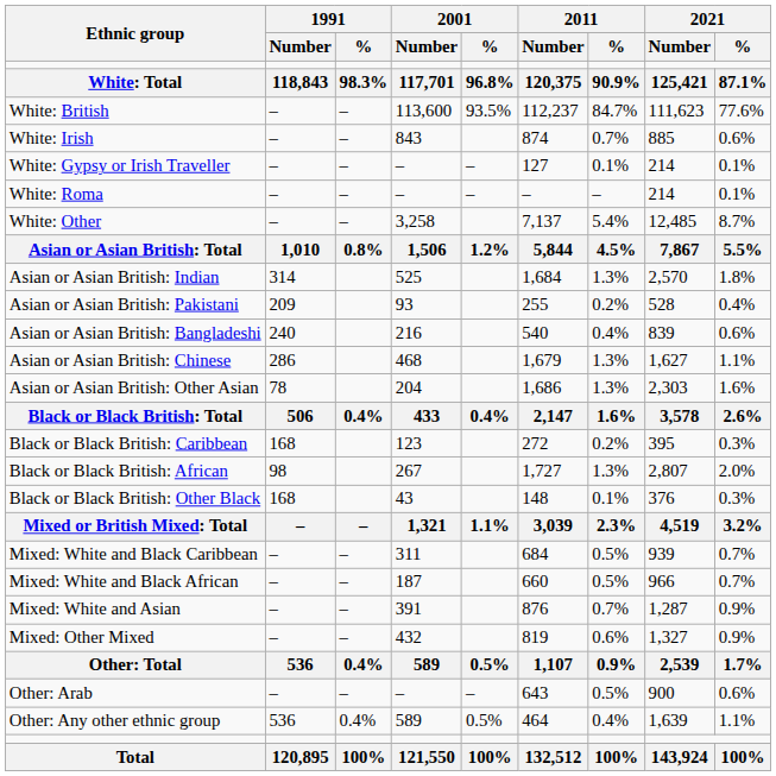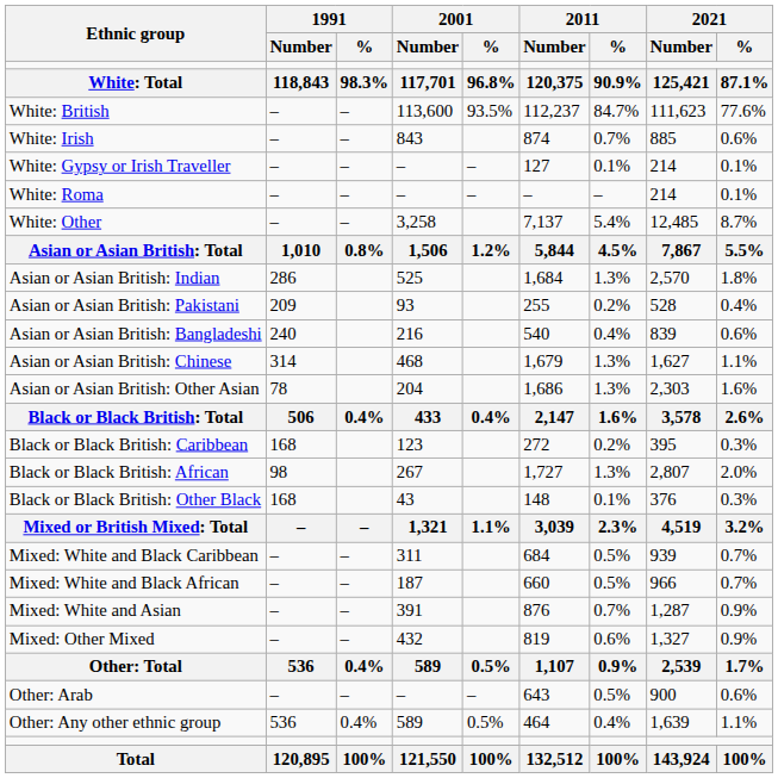 <table class="wikitable sortable mw-collapsible mw-collapsed">
 <tr>
 <th rowspan="2">Ethnic group</th>
 <th colspan="2">1991</th>
 <th colspan="2">2001</th>
 <th colspan="2">2011</th>
 <th colspan="2">2021</th>
 </tr>
 <tr>
 <th>Number</th>
 <th>%</th>
 <th>Number</th>
 <th>%</th>
 <th>Number</th>
 <th>%</th>
 <th>Number</th>
 <th>%</th>
 </tr>
 <tr>
 <td></td>
 <td></td>
 <td></td>
 <td></td>
 <td></td>
 <td></td>
 <td></td>
 </tr>
 <tr>
 <th><a href='#'>White</a>: Total</th>
 <th>118,843</th>
 <th>98.3%</th>
 <th>117,701</th>
 <th>96.8%</th>
 <th>120,375</th>
 <th>90.9%</th>
 <th>125,421</th>
 <th>87.1%</th>
 </tr>
 <tr>
 <td>White: <a href='#'>British</a></td>
 <td>–</td>
 <td>–</td>
 <td>113,600</td>
 <td>93.5%</td>
 <td>112,237</td>
 <td>84.7%</td>
 <td>111,623</td>
 <td>77.6%</td>
 </tr>
 <tr>
 <td>White: <a href='#'>Irish</a></td>
 <td>–</td>
 <td>–</td>
 <td>843</td>
 <td></td>
 <td>874</td>
 <td>0.7%</td>
 <td>885</td>
 <td>0.6%</td>
 </tr>
 <tr>
 <td>White: <a href='#'>Gypsy or Irish Traveller</a></td>
 <td>–</td>
 <td>–</td>
 <td>–</td>
 <td>–</td>
 <td>127</td>
 <td>0.1%</td>
 <td>214</td>
 <td>0.1%</td>
 </tr>
 <tr>
 <td>White: <a href='#'>Roma</a></td>
 <td>–</td>
 <td>–</td>
 <td>–</td>
 <td>–</td>
 <td>–</td>
 <td>–</td>
 <td>214</td>
 <td>0.1%</td>
 </tr>
 <tr>
 <td>White: <a href='#'>Other</a></td>
 <td>–</td>
 <td>–</td>
 <td>3,258</td>
 <td></td>
 <td>7,137</td>
 <td>5.4%</td>
 <td>12,485</td>
 <td>8.7%</td>
 </tr>
 <tr>
 <th><a href='#'>Asian or Asian British</a>: Total</th>
 <th>1,010</th>
 <th>0.8%</th>
 <th>1,506</th>
 <th>1.2%</th>
 <th>5,844</th>
 <th>4.5%</th>
 <th>7,867</th>
 <th>5.5%</th>
 </tr>
 <tr>
 <td>Asian or Asian British: <a href='#'>Indian</a></td>
-<td>314</td>
+<td>286</td>
 <td></td>
 <td>525</td>
 <td></td>
 <td>1,684</td>
 <td>1.3%</td>
 <td>2,570</td>
 <td>1.8%</td>
 </tr>
 <tr>
 <td>Asian or Asian British: <a href='#'>Pakistani</a></td>
 <td>209</td>
 <td></td>
 <td>93</td>
 <td></td>
 <td>255</td>
 <td>0.2%</td>
 <td>528</td>
 <td>0.4%</td>
 </tr>
 <tr>
 <td>Asian or Asian British: <a href='#'>Bangladeshi</a></td>
 <td>240</td>
 <td></td>
 <td>216</td>
 <td></td>
 <td>540</td>
 <td>0.4%</td>
 <td>839</td>
 <td>0.6%</td>
 </tr>
 <tr>
 <td>Asian or Asian British: <a href='#'>Chinese</a></td>
-<td>286</td>
+<td>314</td>
 <td></td>
 <td>468</td>
 <td></td>
 <td>1,679</td>
 <td>1.3%</td>
 <td>1,627</td>
 <td>1.1%</td>
 </tr>
 <tr>
 <td>Asian or Asian British: Other Asian</td>
 <td>78</td>
 <td></td>
 <td>204</td>
 <td></td>
 <td>1,686</td>
 <td>1.3%</td>
 <td>2,303</td>
 <td>1.6%</td>
 </tr>
 <tr>
 <th><a href='#'>Black or Black British</a>: Total</th>
 <th>506</th>
 <th>0.4%</th>
 <th>433</th>
 <th>0.4%</th>
 <th>2,147</th>
 <th>1.6%</th>
 <th>3,578</th>
 <th>2.6%</th>
 </tr>
 <tr>
 <td>Black or Black British: <a href='#'>Caribbean</a></td>
 <td>168</td>
 <td></td>
 <td>123</td>
 <td></td>
 <td>272</td>
 <td>0.2%</td>
 <td>395</td>
 <td>0.3%</td>
 </tr>
 <tr>
 <td>Black or Black British: <a href='#'>African</a></td>
 <td>98</td>
 <td></td>
 <td>267</td>
 <td></td>
 <td>1,727</td>
 <td>1.3%</td>
 <td>2,807</td>
 <td>2.0%</td>
 </tr>
 <tr>
 <td>Black or Black British: <a href='#'>Other Black</a></td>
 <td>168</td>
 <td></td>
 <td>43</td>
 <td></td>
 <td>148</td>
 <td>0.1%</td>
 <td>376</td>
 <td>0.3%</td>
 </tr>
 <tr>
 <th><a href='#'>Mixed or British Mixed</a>: Total</th>
 <th>–</th>
 <th>–</th>
 <th>1,321</th>
 <th>1.1%</th>
 <th>3,039</th>
 <th>2.3%</th>
 <th>4,519</th>
 <th>3.2%</th>
 </tr>
 <tr>
 <td>Mixed: White and Black Caribbean</td>
 <td>–</td>
 <td>–</td>
 <td>311</td>
 <td></td>
 <td>684</td>
 <td>0.5%</td>
 <td>939</td>
 <td>0.7%</td>
 </tr>
 <tr>
 <td>Mixed: White and Black African</td>
 <td>–</td>
 <td>–</td>
 <td>187</td>
 <td></td>
 <td>660</td>
 <td>0.5%</td>
 <td>966</td>
 <td>0.7%</td>
 </tr>
 <tr>
 <td>Mixed: White and Asian</td>
 <td>–</td>
 <td>–</td>
 <td>391</td>
 <td></td>
 <td>876</td>
 <td>0.7%</td>
 <td>1,287</td>
 <td>0.9%</td>
 </tr>
 <tr>
 <td>Mixed: Other Mixed</td>
 <td>–</td>
 <td>–</td>
 <td>432</td>
 <td></td>
 <td>819</td>
 <td>0.6%</td>
 <td>1,327</td>
 <td>0.9%</td>
 </tr>
 <tr>
 <th>Other: Total</th>
 <th>536</th>
 <th>0.4%</th>
 <th>589</th>
 <th>0.5%</th>
 <th>1,107</th>
 <th>0.9%</th>
 <th>2,539</th>
 <th>1.7%</th>
 </tr>
 <tr>
 <td>Other: Arab</td>
 <td>–</td>
 <td>–</td>
 <td>–</td>
 <td>–</td>
 <td>643</td>
 <td>0.5%</td>
 <td>900</td>
 <td>0.6%</td>
 </tr>
 <tr>
 <td>Other: Any other ethnic group</td>
 <td>536</td>
 <td>0.4%</td>
 <td>589</td>
 <td>0.5%</td>
 <td>464</td>
 <td>0.4%</td>
 <td>1,639</td>
 <td>1.1%</td>
 </tr>
 <tr>
 <td></td>
 <td></td>
 <td></td>
 <td></td>
 <td></td>
 <td></td>
 <td></td>
 </tr>
 <tr>
 <th>Total</th>
 <th>120,895</th>
 <th>100%</th>
 <th>121,550</th>
 <th>100%</th>
 <th>132,512</th>
 <th>100%</th>
 <th>143,924</th>
 <th>100%</th>
 </tr>
 </table>
